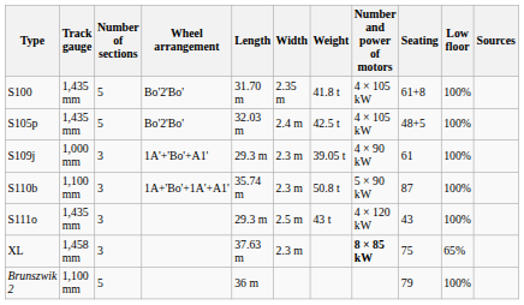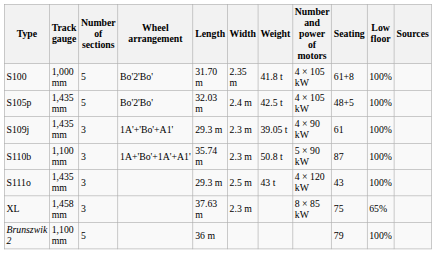 <table class="wikitable">
 <tr>
 <th>Type</th>
 <th>Track gauge</th>
 <th>Number of sections</th>
 <th>Wheel arrangement</th>
 <th>Length</th>
 <th>Width</th>
 <th>Weight</th>
 <th>Number and power of motors</th>
 <th>Seating</th>
 <th>Low floor</th>
 <th>Sources</th>
 </tr>
 <tr>
 <td>S100</td>
-<td>1,435 mm</td>
+<td>1,000 mm</td>
 <td>5</td>
 <td>Bo'2'Bo'</td>
 <td>31.70 m</td>
 <td>2.35 m</td>
 <td>41.8 t</td>
 <td>4 × 105 kW</td>
 <td>61+8</td>
 <td>100%</td>
 <td></td>
 </tr>
 <tr>
 <td>S105p</td>
 <td>1,435 mm</td>
 <td>5</td>
 <td>Bo'2'Bo'</td>
 <td>32.03 m</td>
 <td>2.4 m</td>
 <td>42.5 t</td>
 <td>4 × 105 kW</td>
 <td>48+5</td>
 <td>100%</td>
 <td></td>
 </tr>
 <tr>
 <td>S109j</td>
-<td>1,000 mm</td>
+<td>1,435 mm</td>
 <td>3</td>
 <td>1A'+'Bo'+A1'</td>
 <td>29.3 m</td>
 <td>2.3 m</td>
 <td>39.05 t</td>
 <td>4 × 90 kW</td>
 <td>61</td>
 <td>100%</td>
 <td></td>
 </tr>
 <tr>
 <td>S110b</td>
 <td>1,100 mm</td>
 <td>3</td>
 <td>1A+'Bo'+1A'+A1'</td>
 <td>35.74 m</td>
 <td>2.3 m</td>
 <td>50.8 t</td>
 <td>5 × 90 kW</td>
 <td>87</td>
 <td>100%</td>
 <td></td>
 </tr>
 <tr>
 <td>S111o</td>
 <td>1,435 mm</td>
 <td>3</td>
 <td></td>
 <td>29.3 m</td>
 <td>2.5 m</td>
 <td>43 t</td>
 <td>4 × 120 kW</td>
 <td>43</td>
 <td>100%</td>
 <td></td>
 </tr>
 <tr>
 <td>XL</td>
 <td>1,458 mm</td>
 <td>3</td>
 <td></td>
 <td>37.63 m</td>
 <td>2.3 m</td>
 <td></td>
-<td><strong>8 × 85 kW</strong></td>
+<td>8 × 85 kW</td>
 <td>75</td>
 <td>65%</td>
 <td></td>
 </tr>
 <tr>
 <td><em>Brunszwik 2</em></td>
 <td>1,100 mm</td>
 <td>5</td>
 <td></td>
 <td>36 m</td>
 <td></td>
 <td></td>
 <td></td>
 <td>79</td>
 <td>100%</td>
 <td></td>
 </tr>
 </table>
